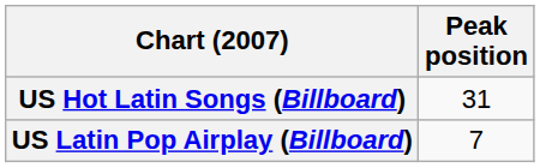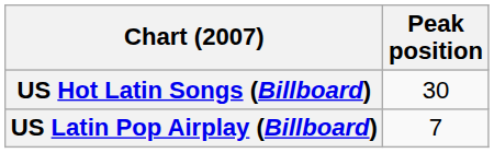 <table class="wikitable sortable plainrowheaders" style="text-align:center">
 <tr>
 <th align="left">Chart (2007)</th>
 <th align="left">Peak<br>position</th>
 </tr>
 <tr>
 <th scope="row">US <a href='#'>Hot Latin Songs</a> (<a href='#'><em>Billboard</em></a>)</th>
-<td style="text-align:center;">31</td>
+<td style="text-align:center;">30</td>
 </tr>
 <tr>
 <th scope="row">US <a href='#'>Latin Pop Airplay</a> (<a href='#'><em>Billboard</em></a>)</th>
 <td style="text-align:center;">7</td>
 </tr>
 </table>
